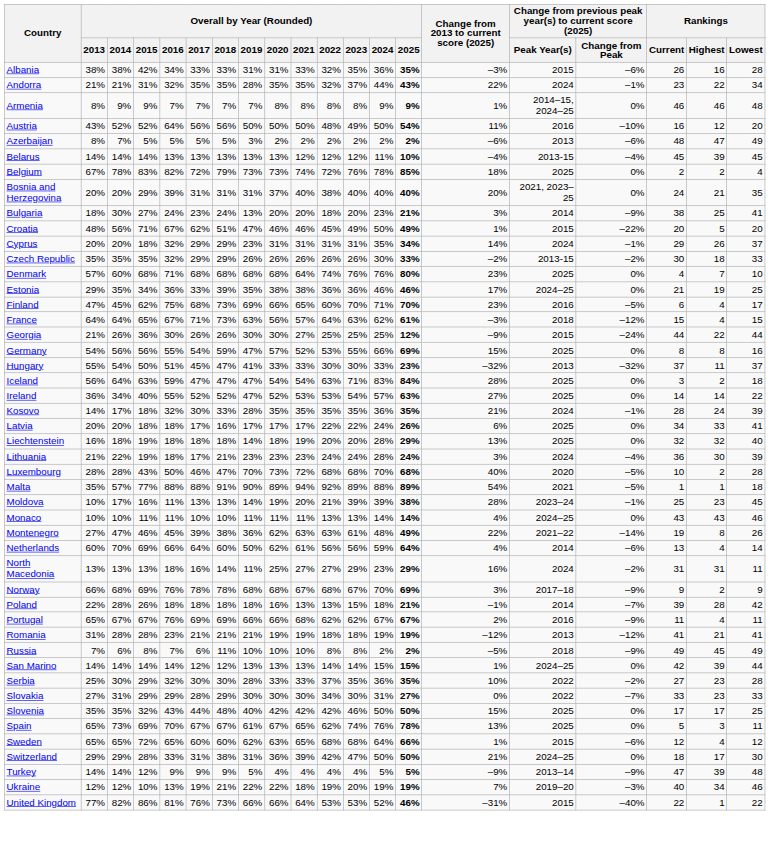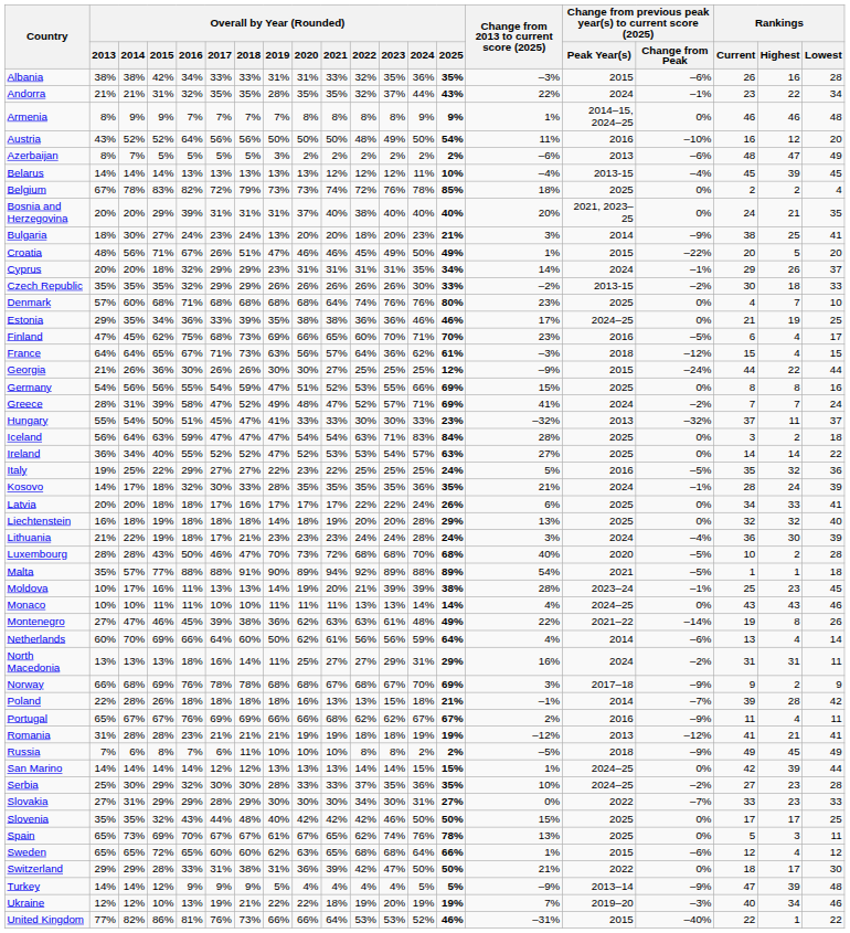 <table class="wikitable sortable"  style="line-height:1em; border:1px #000; margin-left:0; text-align:right;">
 <tr>
 <th rowspan="2">Country</th>
 <th colspan="13">Overall by Year (Rounded)</th>
 <th rowspan="2">Change from 2013 to current score (2025)</th>
 <th colspan="2">Change from previous peak year(s) to current score (2025)</th>
 <th colspan="3">Rankings</th>
 </tr>
 <tr>
 <th>2013</th>
 <th>2014</th>
 <th>2015</th>
 <th>2016</th>
 <th>2017</th>
 <th>2018</th>
 <th>2019</th>
 <th>2020</th>
 <th>2021</th>
 <th>2022</th>
 <th>2023</th>
 <th>2024</th>
 <th>2025</th>
 <th>Peak Year(s)</th>
 <th>Change from Peak</th>
 <th>Current</th>
 <th>Highest</th>
 <th>Lowest</th>
 </tr>
 <tr style="line-height: 1.1em">
 <td align="left"> <a href='#'>Albania</a></td>
 <td>38%</td>
 <td>38%</td>
 <td>42%</td>
 <td>34%</td>
 <td>33%</td>
 <td>33%</td>
 <td>31%</td>
 <td>31%</td>
 <td>33%</td>
 <td>32%</td>
 <td>35%</td>
 <td>36%</td>
 <td><strong>35%</strong></td>
 <td>–3%</td>
 <td>2015</td>
 <td>–6%</td>
 <td>26</td>
 <td>16</td>
 <td>28</td>
 </tr>
 <tr style="line-height: 1.1em">
 <td align="left"> <a href='#'>Andorra</a></td>
 <td>21%</td>
 <td>21%</td>
 <td>31%</td>
 <td>32%</td>
 <td>35%</td>
 <td>35%</td>
 <td>28%</td>
 <td>35%</td>
 <td>35%</td>
 <td>32%</td>
 <td>37%</td>
 <td>44%</td>
 <td><strong>43%</strong></td>
 <td>22%</td>
 <td>2024</td>
 <td>–1%</td>
 <td>23</td>
 <td>22</td>
 <td>34</td>
 </tr>
 <tr style="line-height: 1.1em">
 <td align="left"> <a href='#'>Armenia</a></td>
 <td>8%</td>
 <td>9%</td>
 <td>9%</td>
 <td>7%</td>
 <td>7%</td>
 <td>7%</td>
 <td>7%</td>
 <td>8%</td>
 <td>8%</td>
 <td>8%</td>
 <td>8%</td>
 <td>9%</td>
 <td><strong>9%</strong></td>
 <td>1%</td>
 <td>2014–15, 2024–25</td>
 <td>0%</td>
 <td>46</td>
 <td>46</td>
 <td>48</td>
 </tr>
 <tr style="line-height: 1.1em">
 <td align="left"> <a href='#'>Austria</a></td>
 <td>43%</td>
 <td>52%</td>
 <td>52%</td>
 <td>64%</td>
 <td>56%</td>
 <td>56%</td>
 <td>50%</td>
 <td>50%</td>
 <td>50%</td>
 <td>48%</td>
 <td>49%</td>
 <td>50%</td>
 <td><strong>54%</strong></td>
 <td>11%</td>
 <td>2016</td>
 <td>–10%</td>
 <td>16</td>
 <td>12</td>
 <td>20</td>
 </tr>
 <tr style="line-height: 1.1em">
 <td align="left"> <a href='#'>Azerbaijan</a></td>
 <td>8%</td>
 <td>7%</td>
 <td>5%</td>
 <td>5%</td>
 <td>5%</td>
 <td>5%</td>
 <td>3%</td>
 <td>2%</td>
 <td>2%</td>
 <td>2%</td>
 <td>2%</td>
 <td>2%</td>
 <td><strong>2%</strong></td>
 <td>–6%</td>
 <td>2013</td>
 <td>–6%</td>
 <td>48</td>
 <td>47</td>
 <td>49</td>
 </tr>
 <tr style="line-height: 1.1em">
 <td align="left"> <a href='#'>Belarus</a></td>
 <td>14%</td>
 <td>14%</td>
 <td>14%</td>
 <td>13%</td>
 <td>13%</td>
 <td>13%</td>
 <td>13%</td>
 <td>13%</td>
 <td>12%</td>
 <td>12%</td>
 <td>12%</td>
 <td>11%</td>
 <td><strong>10%</strong></td>
 <td>–4%</td>
 <td>2013-15</td>
 <td>–4%</td>
 <td>45</td>
 <td>39</td>
 <td>45</td>
 </tr>
 <tr style="line-height: 1.1em">
 <td align="left"> <a href='#'>Belgium</a></td>
 <td>67%</td>
 <td>78%</td>
 <td>83%</td>
 <td>82%</td>
 <td>72%</td>
 <td>79%</td>
 <td>73%</td>
 <td>73%</td>
 <td>74%</td>
 <td>72%</td>
 <td>76%</td>
 <td>78%</td>
 <td><strong>85%</strong></td>
 <td>18%</td>
 <td>2025</td>
 <td>0%</td>
 <td>2</td>
 <td>2</td>
 <td>4</td>
 </tr>
 <tr style="line-height: 1.1em">
 <td align="left"> <a href='#'>Bosnia and Herzegovina</a></td>
 <td>20%</td>
 <td>20%</td>
 <td>29%</td>
 <td>39%</td>
 <td>31%</td>
 <td>31%</td>
 <td>31%</td>
 <td>37%</td>
 <td>40%</td>
 <td>38%</td>
 <td>40%</td>
 <td>40%</td>
 <td><strong>40%</strong></td>
 <td>20%</td>
 <td>2021, 2023–25</td>
 <td>0%</td>
 <td>24</td>
 <td>21</td>
 <td>35</td>
 </tr>
 <tr style="line-height: 1.1em">
 <td align="left"> <a href='#'>Bulgaria</a></td>
 <td>18%</td>
 <td>30%</td>
 <td>27%</td>
 <td>24%</td>
 <td>23%</td>
 <td>24%</td>
 <td>13%</td>
 <td>20%</td>
 <td>20%</td>
 <td>18%</td>
 <td>20%</td>
 <td>23%</td>
 <td><strong>21%</strong></td>
 <td>3%</td>
 <td>2014</td>
 <td>–9%</td>
 <td>38</td>
 <td>25</td>
 <td>41</td>
 </tr>
 <tr style="line-height: 1.1em">
 <td align="left"> <a href='#'>Croatia</a></td>
 <td>48%</td>
 <td>56%</td>
 <td>71%</td>
 <td>67%</td>
-<td>62%</td>
+<td>26%</td>
 <td>51%</td>
 <td>47%</td>
 <td>46%</td>
 <td>46%</td>
 <td>45%</td>
 <td>49%</td>
 <td>50%</td>
 <td><strong>49%</strong></td>
 <td>1%</td>
 <td>2015</td>
 <td>–22%</td>
 <td>20</td>
 <td>5</td>
 <td>20</td>
 </tr>
 <tr style="line-height: 1.1em">
 <td align="left"> <a href='#'>Cyprus</a></td>
 <td>20%</td>
 <td>20%</td>
 <td>18%</td>
 <td>32%</td>
 <td>29%</td>
 <td>29%</td>
 <td>23%</td>
 <td>31%</td>
 <td>31%</td>
 <td>31%</td>
 <td>31%</td>
 <td>35%</td>
 <td><strong>34%</strong></td>
 <td>14%</td>
 <td>2024</td>
 <td>–1%</td>
 <td>29</td>
 <td>26</td>
 <td>37</td>
 </tr>
 <tr style="line-height: 1.1em">
 <td align="left"> <a href='#'>Czech Republic</a></td>
 <td>35%</td>
 <td>35%</td>
 <td>35%</td>
 <td>32%</td>
 <td>29%</td>
 <td>29%</td>
 <td>26%</td>
 <td>26%</td>
 <td>26%</td>
 <td>26%</td>
 <td>26%</td>
 <td>30%</td>
 <td><strong>33%</strong></td>
 <td>–2%</td>
 <td>2013-15</td>
 <td>–2%</td>
 <td>30</td>
 <td>18</td>
 <td>33</td>
 </tr>
 <tr style="line-height: 1.1em">
 <td align="left"> <a href='#'>Denmark</a></td>
 <td>57%</td>
 <td>60%</td>
 <td>68%</td>
 <td>71%</td>
 <td>68%</td>
 <td>68%</td>
 <td>68%</td>
 <td>68%</td>
 <td>64%</td>
 <td>74%</td>
 <td>76%</td>
 <td>76%</td>
 <td><strong>80%</strong></td>
 <td>23%</td>
 <td>2025</td>
 <td>0%</td>
 <td>4</td>
 <td>7</td>
 <td>10</td>
 </tr>
 <tr style="line-height: 1.1em">
 <td align="left"> <a href='#'>Estonia</a></td>
 <td>29%</td>
 <td>35%</td>
 <td>34%</td>
 <td>36%</td>
 <td>33%</td>
 <td>39%</td>
 <td>35%</td>
 <td>38%</td>
 <td>38%</td>
 <td>36%</td>
 <td>36%</td>
 <td>46%</td>
 <td><strong>46%</strong></td>
 <td>17%</td>
 <td>2024–25</td>
 <td>0%</td>
 <td>21</td>
 <td>19</td>
 <td>25</td>
 </tr>
 <tr style="line-height: 1.1em">
 <td align="left"> <a href='#'>Finland</a></td>
 <td>47%</td>
 <td>45%</td>
 <td>62%</td>
 <td>75%</td>
 <td>68%</td>
 <td>73%</td>
 <td>69%</td>
 <td>66%</td>
 <td>65%</td>
 <td>60%</td>
 <td>70%</td>
 <td>71%</td>
 <td><strong>70%</strong></td>
 <td>23%</td>
 <td>2016</td>
 <td>–5%</td>
 <td>6</td>
 <td>4</td>
 <td>17</td>
 </tr>
 <tr style="line-height: 1.1em">
 <td align="left"> <a href='#'>France</a></td>
 <td>64%</td>
 <td>64%</td>
 <td>65%</td>
 <td>67%</td>
 <td>71%</td>
 <td>73%</td>
 <td>63%</td>
 <td>56%</td>
 <td>57%</td>
 <td>64%</td>
-<td>63%</td>
+<td>36%</td>
 <td>62%</td>
 <td><strong>61%</strong></td>
 <td>–3%</td>
 <td>2018</td>
 <td>–12%</td>
 <td>15</td>
 <td>4</td>
 <td>15</td>
 </tr>
 <tr style="line-height: 1.1em">
 <td align="left"> <a href='#'>Georgia</a></td>
 <td>21%</td>
 <td>26%</td>
 <td>36%</td>
 <td>30%</td>
 <td>26%</td>
 <td>26%</td>
 <td>30%</td>
 <td>30%</td>
 <td>27%</td>
 <td>25%</td>
 <td>25%</td>
 <td>25%</td>
 <td><strong>12%</strong></td>
 <td>–9%</td>
 <td>2015</td>
 <td>–24%</td>
 <td>44</td>
 <td>22</td>
 <td>44</td>
 </tr>
 <tr style="line-height: 1.1em">
 <td align="left"> <a href='#'>Germany</a></td>
 <td>54%</td>
 <td>56%</td>
 <td>56%</td>
 <td>55%</td>
 <td>54%</td>
 <td>59%</td>
 <td>47%</td>
-<td>57%</td>
+<td>51%</td>
 <td>52%</td>
 <td>53%</td>
 <td>55%</td>
 <td>66%</td>
 <td><strong>69%</strong></td>
 <td>15%</td>
 <td>2025</td>
 <td>0%</td>
 <td>8</td>
 <td>8</td>
 <td>16</td>
+</tr>
+<tr style="line-height: 1.1em">
+<td align="left"> <a href='#'>Greece</a></td>
+<td>28%</td>
+<td>31%</td>
+<td>39%</td>
+<td>58%</td>
+<td>47%</td>
+<td>52%</td>
+<td>49%</td>
+<td>48%</td>
+<td>47%</td>
+<td>52%</td>
+<td>57%</td>
+<td>71%</td>
+<td><strong>69%</strong></td>
+<td>41%</td>
+<td>2024</td>
+<td>–2%</td>
+<td>7</td>
+<td>7</td>
+<td>24</td>
 </tr>
 <tr style="line-height: 1.1em">
 <td align="left"> <a href='#'>Hungary</a></td>
 <td>55%</td>
 <td>54%</td>
 <td>50%</td>
 <td>51%</td>
 <td>45%</td>
 <td>47%</td>
 <td>41%</td>
 <td>33%</td>
 <td>33%</td>
 <td>30%</td>
 <td>30%</td>
 <td>33%</td>
 <td><strong>23%</strong></td>
 <td>–32%</td>
 <td>2013</td>
 <td>–32%</td>
 <td>37</td>
 <td>11</td>
 <td>37</td>
 </tr>
 <tr style="line-height: 1.1em">
 <td align="left"> <a href='#'>Iceland</a></td>
 <td>56%</td>
 <td>64%</td>
 <td>63%</td>
 <td>59%</td>
 <td>47%</td>
 <td>47%</td>
 <td>47%</td>
 <td>54%</td>
 <td>54%</td>
 <td>63%</td>
 <td>71%</td>
 <td>83%</td>
 <td><strong>84%</strong></td>
 <td>28%</td>
 <td>2025</td>
 <td>0%</td>
 <td>3</td>
 <td>2</td>
 <td>18</td>
 </tr>
 <tr style="line-height: 1.1em">
 <td align="left"> <a href='#'>Ireland</a></td>
 <td>36%</td>
 <td>34%</td>
 <td>40%</td>
 <td>55%</td>
 <td>52%</td>
 <td>52%</td>
 <td>47%</td>
 <td>52%</td>
 <td>53%</td>
 <td>53%</td>
 <td>54%</td>
 <td>57%</td>
 <td><strong>63%</strong></td>
 <td>27%</td>
 <td>2025</td>
 <td>0%</td>
 <td>14</td>
 <td>14</td>
 <td>22</td>
+</tr>
+<tr style="line-height: 1.1em">
+<td align="left"> <a href='#'>Italy</a></td>
+<td>19%</td>
+<td>25%</td>
+<td>22%</td>
+<td>29%</td>
+<td>27%</td>
+<td>27%</td>
+<td>22%</td>
+<td>23%</td>
+<td>22%</td>
+<td>25%</td>
+<td>25%</td>
+<td>25%</td>
+<td><strong>24%</strong></td>
+<td>5%</td>
+<td>2016</td>
+<td>–5%</td>
+<td>35</td>
+<td>32</td>
+<td>36</td>
 </tr>
 <tr style="line-height: 1.1em">
 <td align="left"> <a href='#'>Kosovo</a></td>
 <td>14%</td>
 <td>17%</td>
 <td>18%</td>
 <td>32%</td>
 <td>30%</td>
 <td>33%</td>
 <td>28%</td>
 <td>35%</td>
 <td>35%</td>
 <td>35%</td>
 <td>35%</td>
 <td>36%</td>
 <td><strong>35%</strong></td>
 <td>21%</td>
 <td>2024</td>
 <td>–1%</td>
 <td>28</td>
 <td>24</td>
 <td>39</td>
 </tr>
 <tr style="line-height: 1.1em">
 <td align="left"> <a href='#'>Latvia</a></td>
 <td>20%</td>
 <td>20%</td>
 <td>18%</td>
 <td>18%</td>
 <td>17%</td>
 <td>16%</td>
 <td>17%</td>
 <td>17%</td>
 <td>17%</td>
 <td>22%</td>
 <td>22%</td>
 <td>24%</td>
 <td><strong>26%</strong></td>
 <td>6%</td>
 <td>2025</td>
 <td>0%</td>
 <td>34</td>
 <td>33</td>
 <td>41</td>
 </tr>
 <tr style="line-height: 1.1em">
 <td align="left"> <a href='#'>Liechtenstein</a></td>
 <td>16%</td>
 <td>18%</td>
 <td>19%</td>
 <td>18%</td>
 <td>18%</td>
 <td>18%</td>
 <td>14%</td>
 <td>18%</td>
 <td>19%</td>
 <td>20%</td>
 <td>20%</td>
 <td>28%</td>
 <td><strong>29%</strong></td>
 <td>13%</td>
 <td>2025</td>
 <td>0%</td>
 <td>32</td>
 <td>32</td>
 <td>40</td>
 </tr>
 <tr style="line-height: 1.1em">
 <td align="left"> <a href='#'>Lithuania</a></td>
 <td>21%</td>
 <td>22%</td>
 <td>19%</td>
 <td>18%</td>
 <td>17%</td>
 <td>21%</td>
 <td>23%</td>
 <td>23%</td>
 <td>23%</td>
 <td>24%</td>
 <td>24%</td>
 <td>28%</td>
 <td><strong>24%</strong></td>
 <td>3%</td>
 <td>2024</td>
 <td>–4%</td>
 <td>36</td>
 <td>30</td>
 <td>39</td>
 </tr>
 <tr style="line-height: 1.1em">
 <td align="left"> <a href='#'>Luxembourg</a></td>
 <td>28%</td>
 <td>28%</td>
 <td>43%</td>
 <td>50%</td>
 <td>46%</td>
 <td>47%</td>
 <td>70%</td>
 <td>73%</td>
 <td>72%</td>
 <td>68%</td>
 <td>68%</td>
 <td>70%</td>
 <td><strong>68%</strong></td>
 <td>40%</td>
 <td>2020</td>
 <td>–5%</td>
 <td>10</td>
 <td>2</td>
 <td>28</td>
 </tr>
 <tr style="line-height: 1.1em">
 <td align="left"> <a href='#'>Malta</a></td>
 <td>35%</td>
 <td>57%</td>
 <td>77%</td>
 <td>88%</td>
 <td>88%</td>
 <td>91%</td>
 <td>90%</td>
 <td>89%</td>
 <td>94%</td>
 <td>92%</td>
 <td>89%</td>
 <td>88%</td>
 <td><strong>89%</strong></td>
 <td>54%</td>
 <td>2021</td>
 <td>–5%</td>
 <td>1</td>
 <td>1</td>
 <td>18</td>
 </tr>
 <tr style="line-height: 1.1em">
 <td align="left"> <a href='#'>Moldova</a></td>
 <td>10%</td>
 <td>17%</td>
 <td>16%</td>
 <td>11%</td>
 <td>13%</td>
 <td>13%</td>
 <td>14%</td>
 <td>19%</td>
 <td>20%</td>
 <td>21%</td>
 <td>39%</td>
 <td>39%</td>
 <td><strong>38%</strong></td>
 <td>28%</td>
 <td>2023–24</td>
 <td>–1%</td>
 <td>25</td>
 <td>23</td>
 <td>45</td>
 </tr>
 <tr style="line-height: 1.1em">
 <td align="left"> <a href='#'>Monaco</a></td>
 <td>10%</td>
 <td>10%</td>
 <td>11%</td>
 <td>11%</td>
 <td>10%</td>
 <td>10%</td>
 <td>11%</td>
 <td>11%</td>
 <td>11%</td>
 <td>13%</td>
 <td>13%</td>
 <td>14%</td>
 <td><strong>14%</strong></td>
 <td>4%</td>
 <td>2024–25</td>
 <td>0%</td>
 <td>43</td>
 <td>43</td>
 <td>46</td>
 </tr>
 <tr style="line-height: 1.1em">
 <td align="left"> <a href='#'>Montenegro</a></td>
 <td>27%</td>
 <td>47%</td>
 <td>46%</td>
 <td>45%</td>
 <td>39%</td>
 <td>38%</td>
 <td>36%</td>
 <td>62%</td>
 <td>63%</td>
 <td>63%</td>
 <td>61%</td>
 <td>48%</td>
 <td><strong>49%</strong></td>
 <td>22%</td>
 <td>2021–22</td>
 <td>–14%</td>
 <td>19</td>
 <td>8</td>
 <td>26</td>
 </tr>
 <tr style="line-height: 1.1em">
 <td align="left"> <a href='#'>Netherlands</a></td>
 <td>60%</td>
 <td>70%</td>
 <td>69%</td>
 <td>66%</td>
 <td>64%</td>
 <td>60%</td>
 <td>50%</td>
 <td>62%</td>
 <td>61%</td>
 <td>56%</td>
 <td>56%</td>
 <td>59%</td>
 <td><strong>64%</strong></td>
 <td>4%</td>
 <td>2014</td>
 <td>–6%</td>
 <td>13</td>
 <td>4</td>
 <td>14</td>
 </tr>
 <tr style="line-height: 1.1em">
 <td align="left"> <a href='#'>North Macedonia</a></td>
 <td>13%</td>
 <td>13%</td>
 <td>13%</td>
 <td>18%</td>
 <td>16%</td>
 <td>14%</td>
 <td>11%</td>
 <td>25%</td>
 <td>27%</td>
 <td>27%</td>
 <td>29%</td>
-<td>23%</td>
+<td>31%</td>
 <td><strong>29%</strong></td>
 <td>16%</td>
 <td>2024</td>
 <td>–2%</td>
 <td>31</td>
 <td>31</td>
 <td>11</td>
 </tr>
 <tr style="line-height: 1.1em">
 <td align="left"> <a href='#'>Norway</a></td>
 <td>66%</td>
 <td>68%</td>
 <td>69%</td>
 <td>76%</td>
 <td>78%</td>
 <td>78%</td>
 <td>68%</td>
 <td>68%</td>
 <td>67%</td>
 <td>68%</td>
 <td>67%</td>
 <td>70%</td>
 <td><strong>69%</strong></td>
 <td>3%</td>
 <td>2017–18</td>
 <td>–9%</td>
 <td>9</td>
 <td>2</td>
 <td>9</td>
 </tr>
 <tr style="line-height: 1.1em">
 <td align="left"> <a href='#'>Poland</a></td>
 <td>22%</td>
 <td>28%</td>
 <td>26%</td>
 <td>18%</td>
 <td>18%</td>
 <td>18%</td>
 <td>18%</td>
 <td>16%</td>
 <td>13%</td>
 <td>13%</td>
 <td>15%</td>
 <td>18%</td>
 <td><strong>21%</strong></td>
 <td>–1%</td>
 <td>2014</td>
 <td>–7%</td>
 <td>39</td>
 <td>28</td>
 <td>42</td>
 </tr>
 <tr style="line-height: 1.1em">
 <td align="left"> <a href='#'>Portugal</a></td>
 <td>65%</td>
 <td>67%</td>
 <td>67%</td>
 <td>76%</td>
 <td>69%</td>
 <td>69%</td>
 <td>66%</td>
 <td>66%</td>
 <td>68%</td>
 <td>62%</td>
 <td>62%</td>
 <td>67%</td>
 <td><strong>67%</strong></td>
 <td>2%</td>
 <td>2016</td>
 <td>–9%</td>
 <td>11</td>
 <td>4</td>
 <td>11</td>
 </tr>
 <tr style="line-height: 1.1em">
 <td align="left"> <a href='#'>Romania</a></td>
 <td>31%</td>
 <td>28%</td>
 <td>28%</td>
 <td>23%</td>
 <td>21%</td>
 <td>21%</td>
 <td>21%</td>
 <td>19%</td>
 <td>19%</td>
 <td>18%</td>
 <td>18%</td>
 <td>19%</td>
 <td><strong>19%</strong></td>
 <td>–12%</td>
 <td>2013</td>
 <td>–12%</td>
 <td>41</td>
 <td>21</td>
 <td>41</td>
 </tr>
 <tr style="line-height: 1.1em">
 <td align="left"> <a href='#'>Russia</a></td>
 <td>7%</td>
 <td>6%</td>
 <td>8%</td>
 <td>7%</td>
 <td>6%</td>
 <td>11%</td>
 <td>10%</td>
 <td>10%</td>
 <td>10%</td>
 <td>8%</td>
 <td>8%</td>
 <td>2%</td>
 <td><strong>2%</strong></td>
 <td>–5%</td>
 <td>2018</td>
 <td>–9%</td>
 <td>49</td>
 <td>45</td>
 <td>49</td>
 </tr>
 <tr style="line-height: 1.1em">
 <td align="left"> <a href='#'>San Marino</a></td>
 <td>14%</td>
 <td>14%</td>
 <td>14%</td>
 <td>14%</td>
 <td>12%</td>
 <td>12%</td>
 <td>13%</td>
 <td>13%</td>
 <td>13%</td>
 <td>14%</td>
 <td>14%</td>
 <td>15%</td>
 <td><strong>15%</strong></td>
 <td>1%</td>
 <td>2024–25</td>
 <td>0%</td>
 <td>42</td>
 <td>39</td>
 <td>44</td>
 </tr>
 <tr style="line-height: 1.1em">
 <td align="left"> <a href='#'>Serbia</a></td>
 <td>25%</td>
 <td>30%</td>
 <td>29%</td>
 <td>32%</td>
 <td>30%</td>
 <td>30%</td>
 <td>28%</td>
 <td>33%</td>
 <td>33%</td>
 <td>37%</td>
 <td>35%</td>
 <td>36%</td>
 <td><strong>35%</strong></td>
 <td>10%</td>
-<td>2022</td>
+<td>2024–25</td>
 <td>–2%</td>
 <td>27</td>
 <td>23</td>
 <td>28</td>
 </tr>
 <tr style="line-height: 1.1em">
 <td align="left"> <a href='#'>Slovakia</a></td>
 <td>27%</td>
 <td>31%</td>
 <td>29%</td>
 <td>29%</td>
 <td>28%</td>
 <td>29%</td>
 <td>30%</td>
 <td>30%</td>
 <td>30%</td>
 <td>34%</td>
 <td>30%</td>
 <td>31%</td>
 <td><strong>27%</strong></td>
 <td>0%</td>
 <td>2022</td>
 <td>–7%</td>
 <td>33</td>
 <td>23</td>
 <td>33</td>
 </tr>
 <tr style="line-height: 1.1em">
 <td align="left"> <a href='#'>Slovenia</a></td>
 <td>35%</td>
 <td>35%</td>
 <td>32%</td>
 <td>43%</td>
 <td>44%</td>
 <td>48%</td>
 <td>40%</td>
 <td>42%</td>
 <td>42%</td>
 <td>42%</td>
 <td>46%</td>
 <td>50%</td>
 <td><strong>50%</strong></td>
 <td>15%</td>
 <td>2025</td>
 <td>0%</td>
 <td>17</td>
 <td>17</td>
 <td>25</td>
 </tr>
 <tr style="line-height: 1.1em">
 <td align="left"> <a href='#'>Spain</a></td>
 <td>65%</td>
 <td>73%</td>
 <td>69%</td>
 <td>70%</td>
 <td>67%</td>
 <td>67%</td>
 <td>61%</td>
 <td>67%</td>
 <td>65%</td>
 <td>62%</td>
 <td>74%</td>
 <td>76%</td>
 <td><strong>78%</strong></td>
 <td>13%</td>
 <td>2025</td>
 <td>0%</td>
 <td>5</td>
 <td>3</td>
 <td>11</td>
 </tr>
 <tr style="line-height: 1.1em">
 <td align="left"> <a href='#'>Sweden</a></td>
 <td>65%</td>
 <td>65%</td>
 <td>72%</td>
 <td>65%</td>
 <td>60%</td>
 <td>60%</td>
 <td>62%</td>
 <td>63%</td>
 <td>65%</td>
 <td>68%</td>
 <td>68%</td>
 <td>64%</td>
 <td><strong>66%</strong></td>
 <td>1%</td>
 <td>2015</td>
 <td>–6%</td>
 <td>12</td>
 <td>4</td>
 <td>12</td>
 </tr>
 <tr style="line-height: 1.1em">
 <td align="left"> <a href='#'>Switzerland</a></td>
 <td>29%</td>
 <td>29%</td>
 <td>28%</td>
 <td>33%</td>
 <td>31%</td>
 <td>38%</td>
 <td>31%</td>
 <td>36%</td>
 <td>39%</td>
 <td>42%</td>
 <td>47%</td>
 <td>50%</td>
 <td><strong>50%</strong></td>
 <td>21%</td>
-<td>2024–25</td>
+<td>2022</td>
 <td>0%</td>
 <td>18</td>
 <td>17</td>
 <td>30</td>
 </tr>
 <tr style="line-height: 1.1em">
 <td align="left"> <a href='#'>Turkey</a></td>
 <td>14%</td>
 <td>14%</td>
 <td>12%</td>
 <td>9%</td>
 <td>9%</td>
 <td>9%</td>
 <td>5%</td>
 <td>4%</td>
 <td>4%</td>
 <td>4%</td>
 <td>4%</td>
 <td>5%</td>
 <td><strong>5%</strong></td>
 <td>–9%</td>
 <td>2013–14</td>
 <td>–9%</td>
 <td>47</td>
 <td>39</td>
 <td>48</td>
 </tr>
 <tr style="line-height: 1.1em">
 <td align="left"> <a href='#'>Ukraine</a></td>
 <td>12%</td>
 <td>12%</td>
 <td>10%</td>
 <td>13%</td>
 <td>19%</td>
 <td>21%</td>
 <td>22%</td>
 <td>22%</td>
 <td>18%</td>
 <td>19%</td>
 <td>20%</td>
 <td>19%</td>
 <td><strong>19%</strong></td>
 <td>7%</td>
 <td>2019–20</td>
 <td>–3%</td>
 <td>40</td>
 <td>34</td>
 <td>46</td>
 </tr>
 <tr style="line-height: 1.1em">
 <td align="left"> <a href='#'>United Kingdom</a></td>
 <td>77%</td>
 <td>82%</td>
 <td>86%</td>
 <td>81%</td>
 <td>76%</td>
 <td>73%</td>
 <td>66%</td>
 <td>66%</td>
 <td>64%</td>
 <td>53%</td>
 <td>53%</td>
 <td>52%</td>
 <td><strong>46%</strong></td>
 <td>–31%</td>
 <td>2015</td>
 <td>–40%</td>
 <td>22</td>
 <td>1</td>
 <td>22</td>
 </tr>
 </table>
